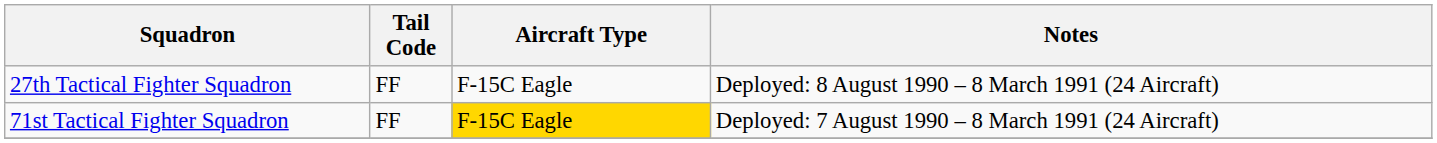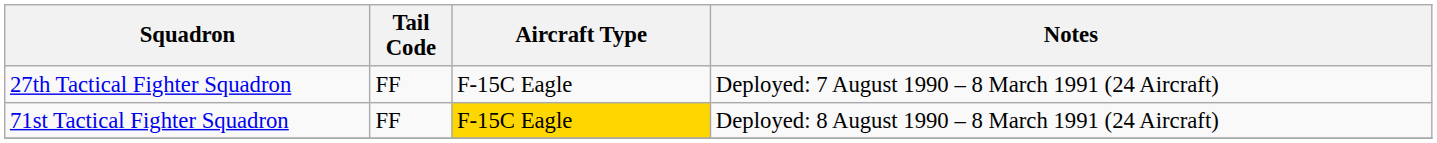 <table class="wikitable">
 <tr>
 <th scope="col" width="250">Squadron</th>
 <th scope="col" width="50">Tail Code</th>
 <th scope="col" width="175">Aircraft Type</th>
 <th scope="col" width="500">Notes</th>
 </tr>
 <tr valign="top">
 <td><a href='#'>27th Tactical Fighter Squadron</a></td>
 <td>FF</td>
 <td>F-15C Eagle</td>
-<td>Deployed: 8 August 1990 – 8 March 1991 (24 Aircraft)</td>
+<td>Deployed: 7 August 1990 – 8 March 1991 (24 Aircraft)</td>
 </tr>
 <tr valign="top">
 <td><a href='#'>71st Tactical Fighter Squadron</a></td>
 <td>FF</td>
 <td style="background: gold;">F-15C Eagle</td>
-<td>Deployed: 7 August 1990 – 8 March 1991 (24 Aircraft)</td>
+<td>Deployed: 8 August 1990 – 8 March 1991 (24 Aircraft)</td>
 </tr>
 <tr>
 </tr>
 </table>
